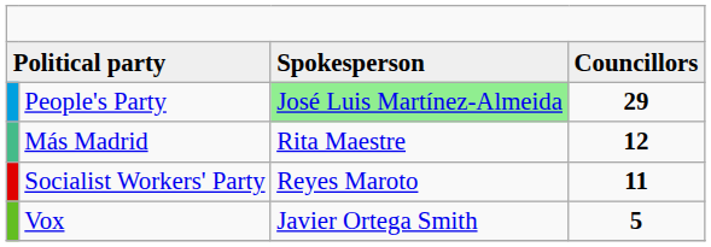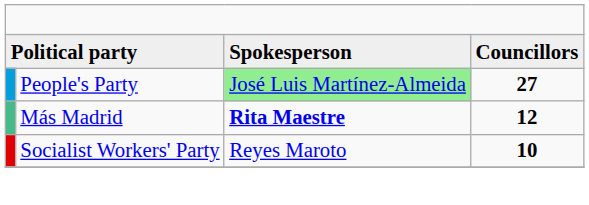 <table class="wikitable" style="margin:1em auto;" border="1">
 <tr>
 <td colspan="4"><p></p></td>
 </tr>
 <tr bgcolor="#EFEFEF">
 <td colspan=2><strong>Political party</strong></td>
 <td><strong>Spokesperson</strong></td>
 <td><strong>Councillors</strong></td>
 </tr>
 <tr ---->
 <td bgcolor="#00A0DF"></td>
 <td><a href='#'>People's Party</a></td>
 <td style="background: lightgreen;"><a href='#'>José Luis Martínez-Almeida</a></td>
-<td align="center"><strong>29</strong></td>
+<td align="center"><strong>27</strong></td>
 </tr>
 <tr ---->
 <td bgcolor="#45bb89"></td>
 <td><a href='#'>Más Madrid</a></td>
-<td><a href='#'>Rita Maestre</a></td>
+<td><strong><a href='#'>Rita Maestre</a></strong></td>
 <td align="center"><strong>12</strong></td>
 </tr>
 <tr ---->
 <td bgcolor="#E00000"></td>
 <td><a href='#'>Socialist Workers' Party</a></td>
 <td><a href='#'>Reyes Maroto</a></td>
-<td align="center"><strong>11</strong></td>
-</tr>
-<tr>
-<td bgcolor="#63BE21"></td>
-<td><a href='#'>Vox</a></td>
-<td><a href='#'>Javier Ortega Smith</a></td>
-<td align="center"><strong>5</strong></td>
+<td align="center"><strong>10</strong></td>
 </tr>
 <tr ---->
 </tr>
 </table>
